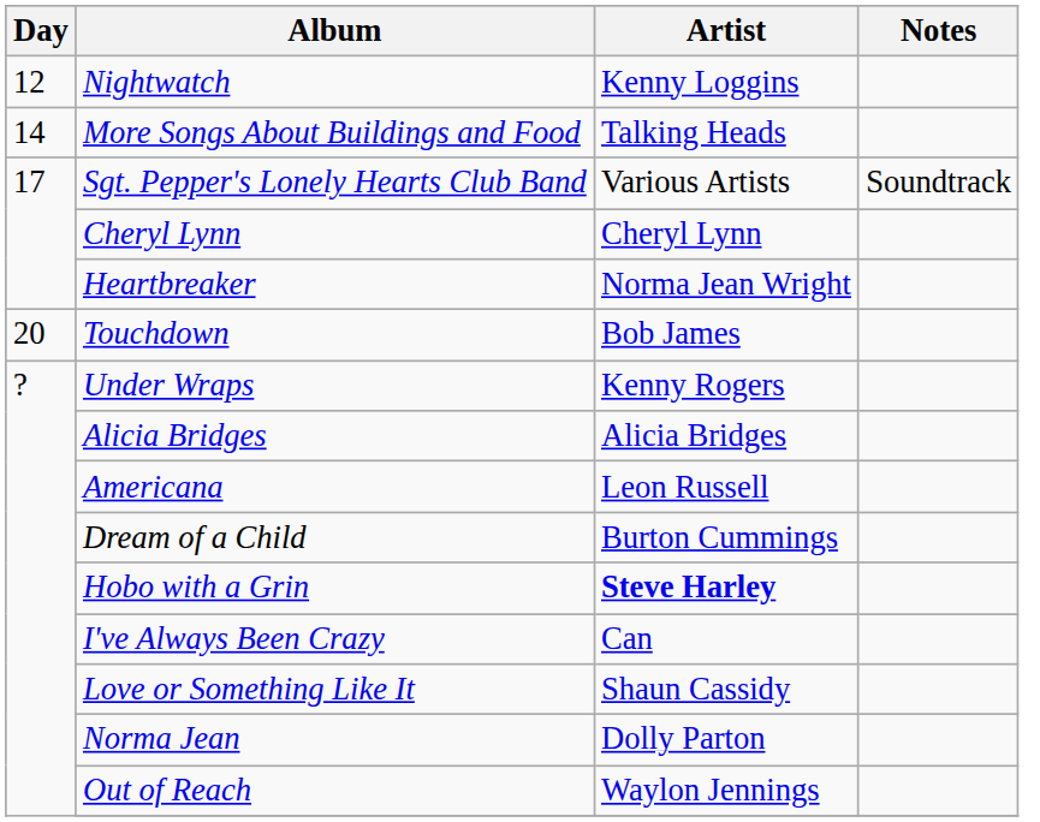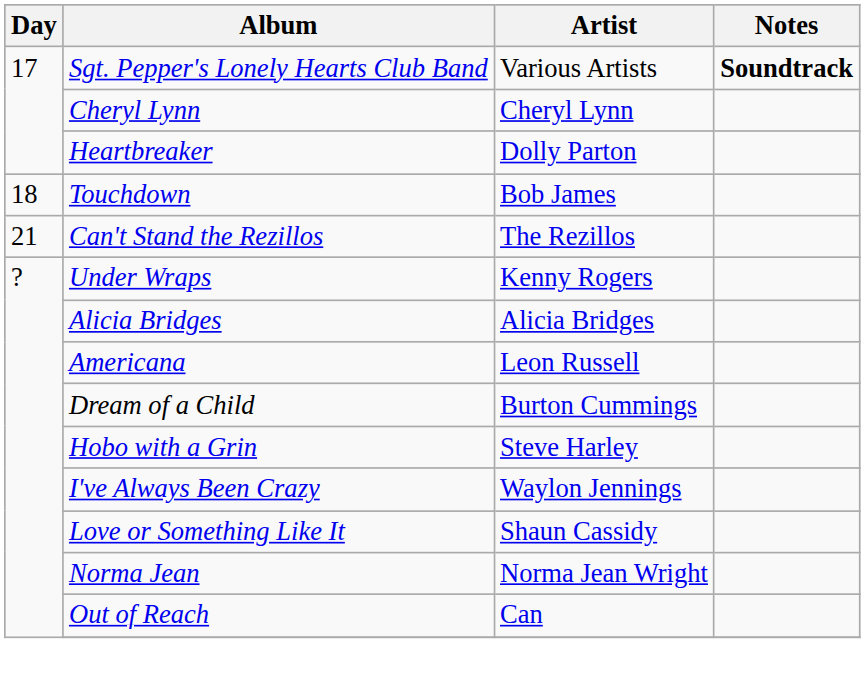 <table class="wikitable">
 <tr>
 <th>Day</th>
 <th>Album</th>
 <th>Artist</th>
 <th>Notes</th>
 </tr>
 <tr>
-<td valign="top">12</td>
-<td><em><a href='#'>Nightwatch</a></em></td>
-<td><a href='#'>Kenny Loggins</a></td>
-<td></td>
-</tr>
-<tr>
-<td valign="top">14</td>
-<td><em><a href='#'>More Songs About Buildings and Food</a></em></td>
-<td><a href='#'>Talking Heads</a></td>
-<td></td>
-</tr>
-<tr>
 <td rowspan="3" valign="top">17</td>
 <td><em><a href='#'>Sgt. Pepper's Lonely Hearts Club Band</a></em></td>
 <td>Various Artists</td>
-<td>Soundtrack</td>
+<td><strong>Soundtrack</strong></td>
 </tr>
 <tr>
 <td><em><a href='#'>Cheryl Lynn</a></em></td>
 <td><a href='#'>Cheryl Lynn</a></td>
 <td></td>
 </tr>
 <tr>
 <td><em><a href='#'>Heartbreaker</a></em></td>
-<td><a href='#'>Norma Jean Wright</a></td>
+<td><a href='#'>Dolly Parton</a></td>
 <td></td>
 </tr>
 <tr>
-<td valign="top">20</td>
+<td valign="top">18</td>
 <td><em><a href='#'>Touchdown</a></em></td>
 <td><a href='#'>Bob James</a></td>
+<td></td>
+</tr>
+<tr>
+<td valign="top">21</td>
+<td><em><a href='#'>Can't Stand the Rezillos</a></em></td>
+<td><a href='#'>The Rezillos</a></td>
 <td></td>
 </tr>
 <tr>
 <td rowspan="10" valign="top">?</td>
 <td><em><a href='#'>Under Wraps</a></em></td>
 <td><a href='#'>Kenny Rogers</a></td>
 <td></td>
 </tr>
 <tr>
 <td><em><a href='#'>Alicia Bridges</a></em></td>
 <td><a href='#'>Alicia Bridges</a></td>
 <td></td>
 </tr>
 <tr>
 <td><em><a href='#'>Americana</a></em></td>
 <td><a href='#'>Leon Russell</a></td>
 <td></td>
 </tr>
 <tr>
 <td><em>Dream of a Child</em></td>
 <td><a href='#'>Burton Cummings</a></td>
 <td></td>
 </tr>
 <tr>
 <td><em><a href='#'>Hobo with a Grin</a></em></td>
-<td><strong><a href='#'>Steve Harley</a></strong></td>
+<td><a href='#'>Steve Harley</a></td>
 <td></td>
 </tr>
 <tr>
 <td><em><a href='#'>I've Always Been Crazy</a></em></td>
-<td><a href='#'>Can</a></td>
+<td><a href='#'>Waylon Jennings</a></td>
 <td></td>
 </tr>
 <tr>
 <td><em><a href='#'>Love or Something Like It</a></em></td>
 <td><a href='#'>Shaun Cassidy</a></td>
 <td></td>
 </tr>
 <tr>
 <td><em><a href='#'>Norma Jean</a></em></td>
-<td><a href='#'>Dolly Parton</a></td>
+<td><a href='#'>Norma Jean Wright</a></td>
 <td></td>
 </tr>
 <tr>
 <td><em><a href='#'>Out of Reach</a></em></td>
-<td><a href='#'>Waylon Jennings</a></td>
+<td><a href='#'>Can</a></td>
 <td></td>
 </tr>
 <tr>
 </tr>
 </table>
